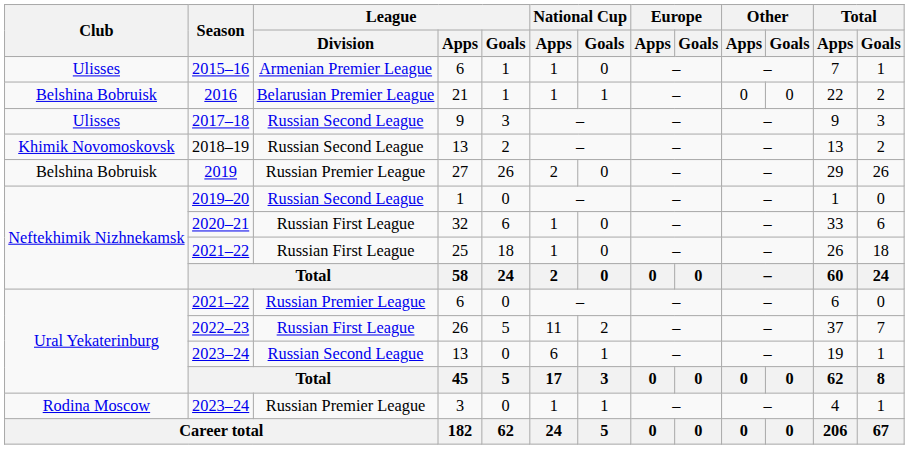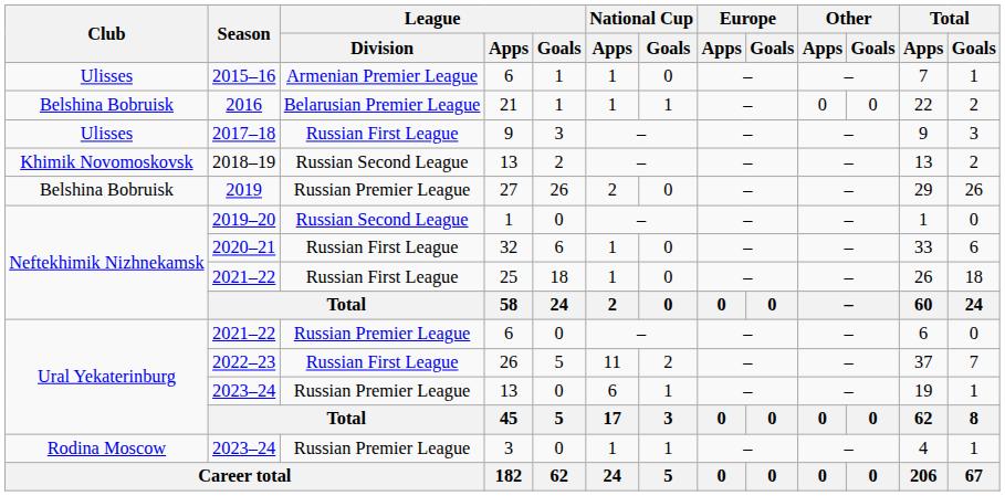 <table class="wikitable" style="text-align: center;">
 <tr>
 <th rowspan=2>Club</th>
 <th rowspan=2>Season</th>
 <th colspan=3>League</th>
 <th colspan=2>National Cup</th>
 <th colspan=2>Europe</th>
 <th colspan=2>Other</th>
 <th colspan=2>Total</th>
 </tr>
 <tr>
 <th>Division</th>
 <th>Apps</th>
 <th>Goals</th>
 <th>Apps</th>
 <th>Goals</th>
 <th>Apps</th>
 <th>Goals</th>
 <th>Apps</th>
 <th>Goals</th>
 <th>Apps</th>
 <th>Goals</th>
 </tr>
 <tr>
 <td><a href='#'>Ulisses</a></td>
 <td><a href='#'>2015–16</a></td>
 <td><a href='#'>Armenian Premier League</a></td>
 <td>6</td>
 <td>1</td>
 <td>1</td>
 <td>0</td>
 <td colspan=2>–</td>
 <td colspan=2>–</td>
 <td>7</td>
 <td>1</td>
 </tr>
 <tr>
 <td><a href='#'>Belshina Bobruisk</a></td>
 <td><a href='#'>2016</a></td>
 <td><a href='#'>Belarusian Premier League</a></td>
 <td>21</td>
 <td>1</td>
 <td>1</td>
 <td>1</td>
 <td colspan=2>–</td>
 <td>0</td>
 <td>0</td>
 <td>22</td>
 <td>2</td>
 </tr>
 <tr>
 <td><a href='#'>Ulisses</a></td>
 <td><a href='#'>2017–18</a></td>
-<td><a href='#'>Russian Second League</a></td>
+<td><a href='#'>Russian First League</a></td>
 <td>9</td>
 <td>3</td>
 <td colspan=2>–</td>
 <td colspan=2>–</td>
 <td colspan=2>–</td>
 <td>9</td>
 <td>3</td>
 </tr>
 <tr>
 <td><a href='#'>Khimik Novomoskovsk</a></td>
 <td>2018–19</td>
 <td>Russian Second League</td>
 <td>13</td>
 <td>2</td>
 <td colspan=2>–</td>
 <td colspan=2>–</td>
 <td colspan=2>–</td>
 <td>13</td>
 <td>2</td>
 </tr>
 <tr>
 <td>Belshina Bobruisk</td>
 <td><a href='#'>2019</a></td>
 <td>Russian Premier League</td>
 <td>27</td>
 <td>26</td>
 <td>2</td>
 <td>0</td>
 <td colspan=2>–</td>
 <td colspan=2>–</td>
 <td>29</td>
 <td>26</td>
 </tr>
 <tr>
 <td rowspan="4"><a href='#'>Neftekhimik Nizhnekamsk</a></td>
 <td><a href='#'>2019–20</a></td>
 <td><a href='#'>Russian Second League</a></td>
 <td>1</td>
 <td>0</td>
 <td colspan=2>–</td>
 <td colspan=2>–</td>
 <td colspan=2>–</td>
 <td>1</td>
 <td>0</td>
 </tr>
 <tr>
 <td><a href='#'>2020–21</a></td>
 <td>Russian First League</td>
 <td>32</td>
 <td>6</td>
 <td>1</td>
 <td>0</td>
 <td colspan=2>–</td>
 <td colspan=2>–</td>
 <td>33</td>
 <td>6</td>
 </tr>
 <tr>
 <td><a href='#'>2021–22</a></td>
 <td>Russian First League</td>
 <td>25</td>
 <td>18</td>
 <td>1</td>
 <td>0</td>
 <td colspan=2>–</td>
 <td colspan=2>–</td>
 <td>26</td>
 <td>18</td>
 </tr>
 <tr>
 <th colspan=2>Total</th>
 <th>58</th>
 <th>24</th>
 <th>2</th>
 <th>0</th>
 <th>0</th>
 <th>0</th>
 <th colspan=2>–</th>
 <th>60</th>
 <th>24</th>
 </tr>
 <tr>
 <td rowspan="4"><a href='#'>Ural Yekaterinburg</a></td>
 <td><a href='#'>2021–22</a></td>
 <td><a href='#'>Russian Premier League</a></td>
 <td>6</td>
 <td>0</td>
 <td colspan=2>–</td>
 <td colspan=2>–</td>
 <td colspan=2>–</td>
 <td>6</td>
 <td>0</td>
 </tr>
 <tr>
 <td><a href='#'>2022–23</a></td>
 <td><a href='#'>Russian First League</a></td>
 <td>26</td>
 <td>5</td>
 <td>11</td>
 <td>2</td>
 <td colspan=2>–</td>
 <td colspan=2>–</td>
 <td>37</td>
 <td>7</td>
 </tr>
 <tr>
 <td><a href='#'>2023–24</a></td>
-<td><a href='#'>Russian Second League</a></td>
+<td>Russian Premier League</td>
 <td>13</td>
 <td>0</td>
 <td>6</td>
 <td>1</td>
 <td colspan=2>–</td>
 <td colspan=2>–</td>
 <td>19</td>
 <td>1</td>
 </tr>
 <tr>
 <th colspan=2>Total</th>
 <th>45</th>
 <th>5</th>
 <th>17</th>
 <th>3</th>
 <th>0</th>
 <th>0</th>
 <th>0</th>
 <th>0</th>
 <th>62</th>
 <th>8</th>
 </tr>
 <tr>
 <td><a href='#'>Rodina Moscow</a></td>
 <td><a href='#'>2023–24</a></td>
 <td>Russian Premier League</td>
 <td>3</td>
 <td>0</td>
 <td>1</td>
 <td>1</td>
 <td colspan=2>–</td>
 <td colspan=2>–</td>
 <td>4</td>
 <td>1</td>
 </tr>
 <tr>
 <th colspan=3>Career total</th>
 <th>182</th>
 <th>62</th>
 <th>24</th>
 <th>5</th>
 <th>0</th>
 <th>0</th>
 <th>0</th>
 <th>0</th>
 <th>206</th>
 <th>67</th>
 </tr>
 </table>
